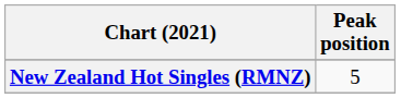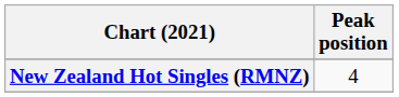 <table class="wikitable sortable plainrowheaders">
 <tr>
 <th>Chart (2021)</th>
 <th>Peak<br>position</th>
 </tr>
 <tr>
 </tr>
 <tr>
 <th scope="row"><a href='#'>New Zealand Hot Singles</a> (<a href='#'>RMNZ</a>)</th>
-<td align="center">5</td>
+<td align="center">4</td>
 </tr>
 <tr>
 </tr>
 </table>
